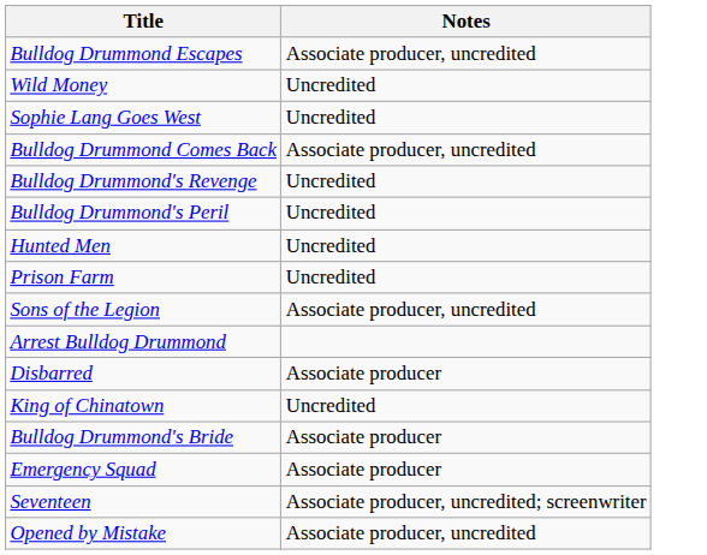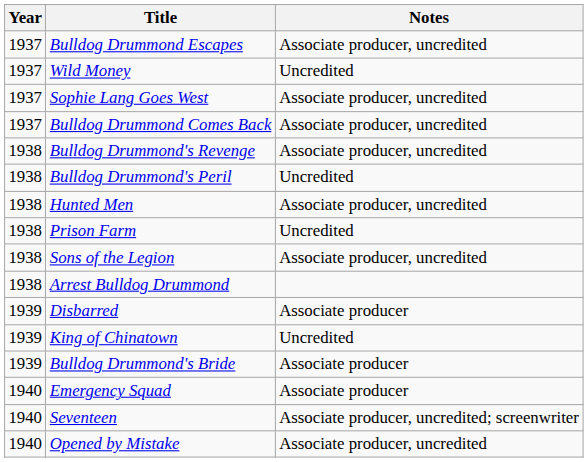 <table class="wikitable sortable">
 <tr>
+<th>Year</th>
 <th>Title</th>
 <th class="unsortable">Notes</th>
 </tr>
 <tr>
+<td>1937</td>
 <td><em><a href='#'>Bulldog Drummond Escapes</a></em></td>
 <td>Associate producer, uncredited</td>
 </tr>
 <tr>
+<td>1937</td>
 <td><em><a href='#'>Wild Money</a></em></td>
 <td>Uncredited</td>
 </tr>
 <tr>
+<td>1937</td>
 <td><em><a href='#'>Sophie Lang Goes West</a></em></td>
-<td>Uncredited</td>
+<td>Associate producer, uncredited</td>
 </tr>
 <tr>
+<td>1937</td>
 <td><em><a href='#'>Bulldog Drummond Comes Back</a></em></td>
 <td>Associate producer, uncredited</td>
 </tr>
 <tr>
+<td>1938</td>
 <td><em><a href='#'>Bulldog Drummond's Revenge</a></em></td>
-<td>Uncredited</td>
+<td>Associate producer, uncredited</td>
 </tr>
 <tr>
+<td>1938</td>
 <td><em><a href='#'>Bulldog Drummond's Peril</a></em></td>
 <td>Uncredited</td>
 </tr>
 <tr>
+<td>1938</td>
 <td><em><a href='#'>Hunted Men</a></em></td>
-<td>Uncredited</td>
+<td>Associate producer, uncredited</td>
 </tr>
 <tr>
+<td>1938</td>
 <td><em><a href='#'>Prison Farm</a></em></td>
 <td>Uncredited</td>
 </tr>
 <tr>
+<td>1938</td>
 <td><em><a href='#'>Sons of the Legion</a></em></td>
 <td>Associate producer, uncredited</td>
 </tr>
 <tr>
+<td>1938</td>
 <td><em><a href='#'>Arrest Bulldog Drummond</a></em></td>
 <td></td>
 </tr>
 <tr>
+<td>1939</td>
 <td><em><a href='#'>Disbarred</a></em></td>
 <td>Associate producer</td>
 </tr>
 <tr>
+<td>1939</td>
 <td><em><a href='#'>King of Chinatown</a></em></td>
 <td>Uncredited</td>
 </tr>
 <tr>
+<td>1939</td>
 <td><em><a href='#'>Bulldog Drummond's Bride</a></em></td>
 <td>Associate producer</td>
 </tr>
 <tr>
+<td>1940</td>
 <td><em><a href='#'>Emergency Squad</a></em></td>
 <td>Associate producer</td>
 </tr>
 <tr>
+<td>1940</td>
 <td><em><a href='#'>Seventeen</a></em></td>
 <td>Associate producer, uncredited; screenwriter</td>
 </tr>
 <tr>
+<td>1940</td>
 <td><em><a href='#'>Opened by Mistake</a></em></td>
 <td>Associate producer, uncredited</td>
 </tr>
 </table>
